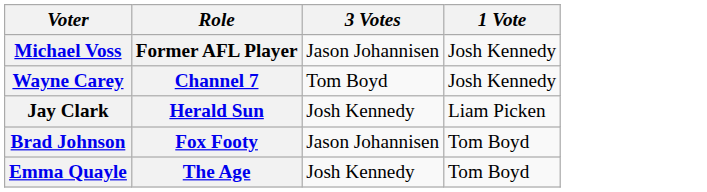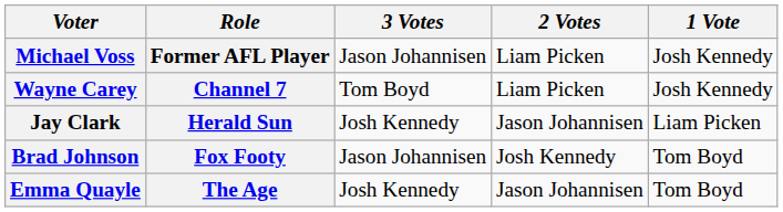 <table class="wikitable">
 <tr>
 <th><em>Voter</em></th>
 <th><em>Role</em></th>
 <th><em>3 Votes</em></th>
+<th><em>2 Votes</em></th>
 <th><em>1 Vote</em></th>
 </tr>
 <tr>
 <th><a href='#'>Michael Voss</a></th>
 <th>Former AFL Player</th>
 <td>Jason Johannisen</td>
+<td>Liam Picken</td>
 <td>Josh Kennedy</td>
 </tr>
 <tr>
 <th><a href='#'>Wayne Carey</a></th>
 <th><a href='#'>Channel 7</a></th>
 <td>Tom Boyd</td>
+<td>Liam Picken</td>
 <td>Josh Kennedy</td>
 </tr>
 <tr>
 <th>Jay Clark</th>
 <th><a href='#'>Herald Sun</a></th>
 <td>Josh Kennedy</td>
+<td>Jason Johannisen</td>
 <td>Liam Picken</td>
 </tr>
 <tr>
 <th><a href='#'>Brad Johnson</a></th>
 <th><a href='#'>Fox Footy</a></th>
 <td>Jason Johannisen</td>
+<td>Josh Kennedy</td>
 <td>Tom Boyd</td>
 </tr>
 <tr>
 <th><a href='#'>Emma Quayle</a></th>
 <th><a href='#'>The Age</a></th>
 <td>Josh Kennedy</td>
+<td>Jason Johannisen</td>
 <td>Tom Boyd</td>
 </tr>
 </table>
